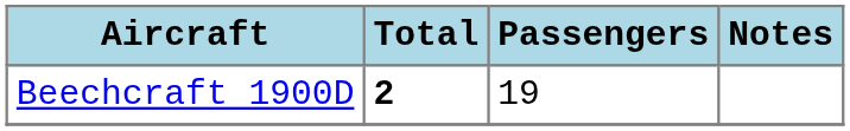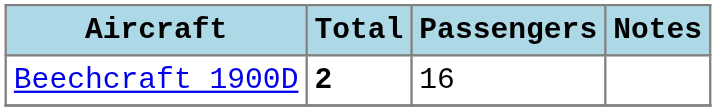 <table class="toccolours sortable" border="1" cellpadding="3" style="margin:1em auto; border-collapse:collapse">
 <tr bgcolor=lightblue>
 <th>Aircraft</th>
 <th>Total</th>
 <th>Passengers</th>
 <th>Notes</th>
 </tr>
 <tr>
 <td><a href='#'>Beechcraft 1900D</a></td>
 <td><strong>2</strong></td>
-<td>19</td>
+<td>16</td>
 <td></td>
 </tr>
 <tr>
 </tr>
 </table>
